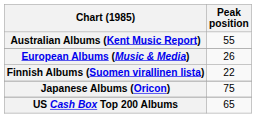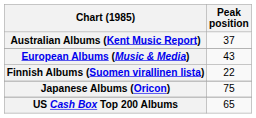 <table class="wikitable sortable plainrowheaders" style="text-align:center">
 <tr>
 <th scope="col">Chart (1985)</th>
 <th scope="col">Peak<br>position</th>
 </tr>
 <tr>
 <th scope="row">Australian Albums (<a href='#'>Kent Music Report</a>)</th>
-<td>55</td>
+<td>37</td>
 </tr>
 <tr>
 </tr>
 <tr>
 <th scope="row"><a href='#'>European Albums</a> (<em><a href='#'>Music & Media</a></em>)</th>
-<td>26</td>
+<td>43</td>
 </tr>
 <tr>
 <th scope="row">Finnish Albums (<a href='#'>Suomen virallinen lista</a>)</th>
 <td>22</td>
 </tr>
 <tr>
 </tr>
 <tr>
 <th scope="row">Japanese Albums (<a href='#'>Oricon</a>)</th>
 <td>75</td>
 </tr>
 <tr>
 </tr>
 <tr>
 </tr>
 <tr>
 </tr>
 <tr>
 </tr>
 <tr>
 </tr>
 <tr>
 <th scope="row">US <em><a href='#'>Cash Box</a></em> Top 200 Albums</th>
 <td>65</td>
 </tr>
 </table>
